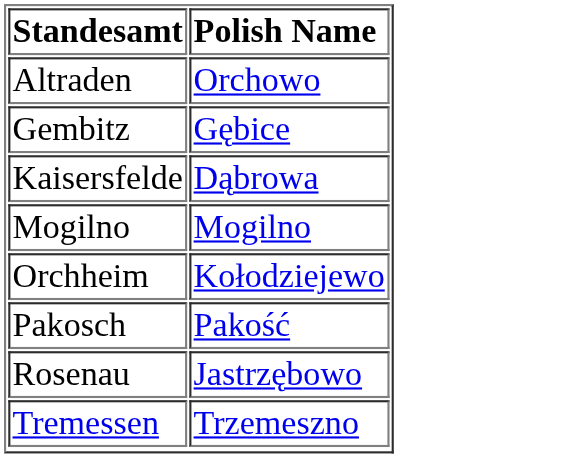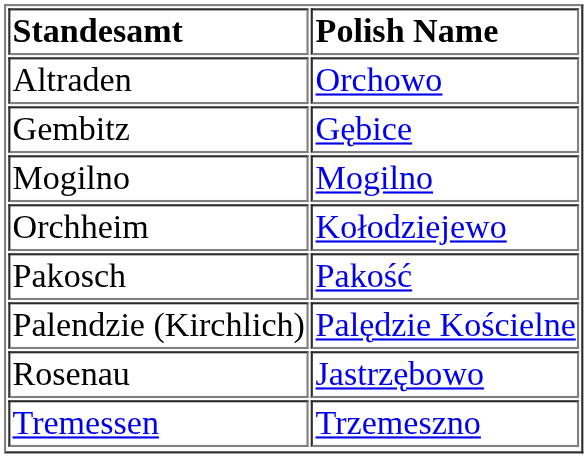 <table border=1 cellspacing=1>
 <tr>
 <td><strong>Standesamt</strong></td>
 <td><strong>Polish Name</strong></td>
 </tr>
 <tr>
 <td>Altraden</td>
 <td><a href='#'>Orchowo</a></td>
 </tr>
 <tr>
 <td>Gembitz</td>
 <td><a href='#'>Gębice</a></td>
 </tr>
 <tr>
-<td>Kaisersfelde</td>
-<td><a href='#'>Dąbrowa</a></td>
-</tr>
-<tr>
 <td>Mogilno</td>
 <td><a href='#'>Mogilno</a></td>
 </tr>
 <tr>
 <td>Orchheim</td>
 <td><a href='#'>Kołodziejewo</a></td>
 </tr>
 <tr>
 <td>Pakosch</td>
 <td><a href='#'>Pakość</a></td>
 </tr>
 <tr>
+<td>Palendzie (Kirchlich)</td>
+<td><a href='#'>Palędzie Kościelne</a></td>
+</tr>
+<tr>
 <td>Rosenau</td>
 <td><a href='#'>Jastrzębowo</a></td>
 </tr>
 <tr>
 <td><a href='#'>Tremessen</a></td>
 <td><a href='#'>Trzemeszno</a></td>
 </tr>
 <tr>
 </tr>
 </table>
